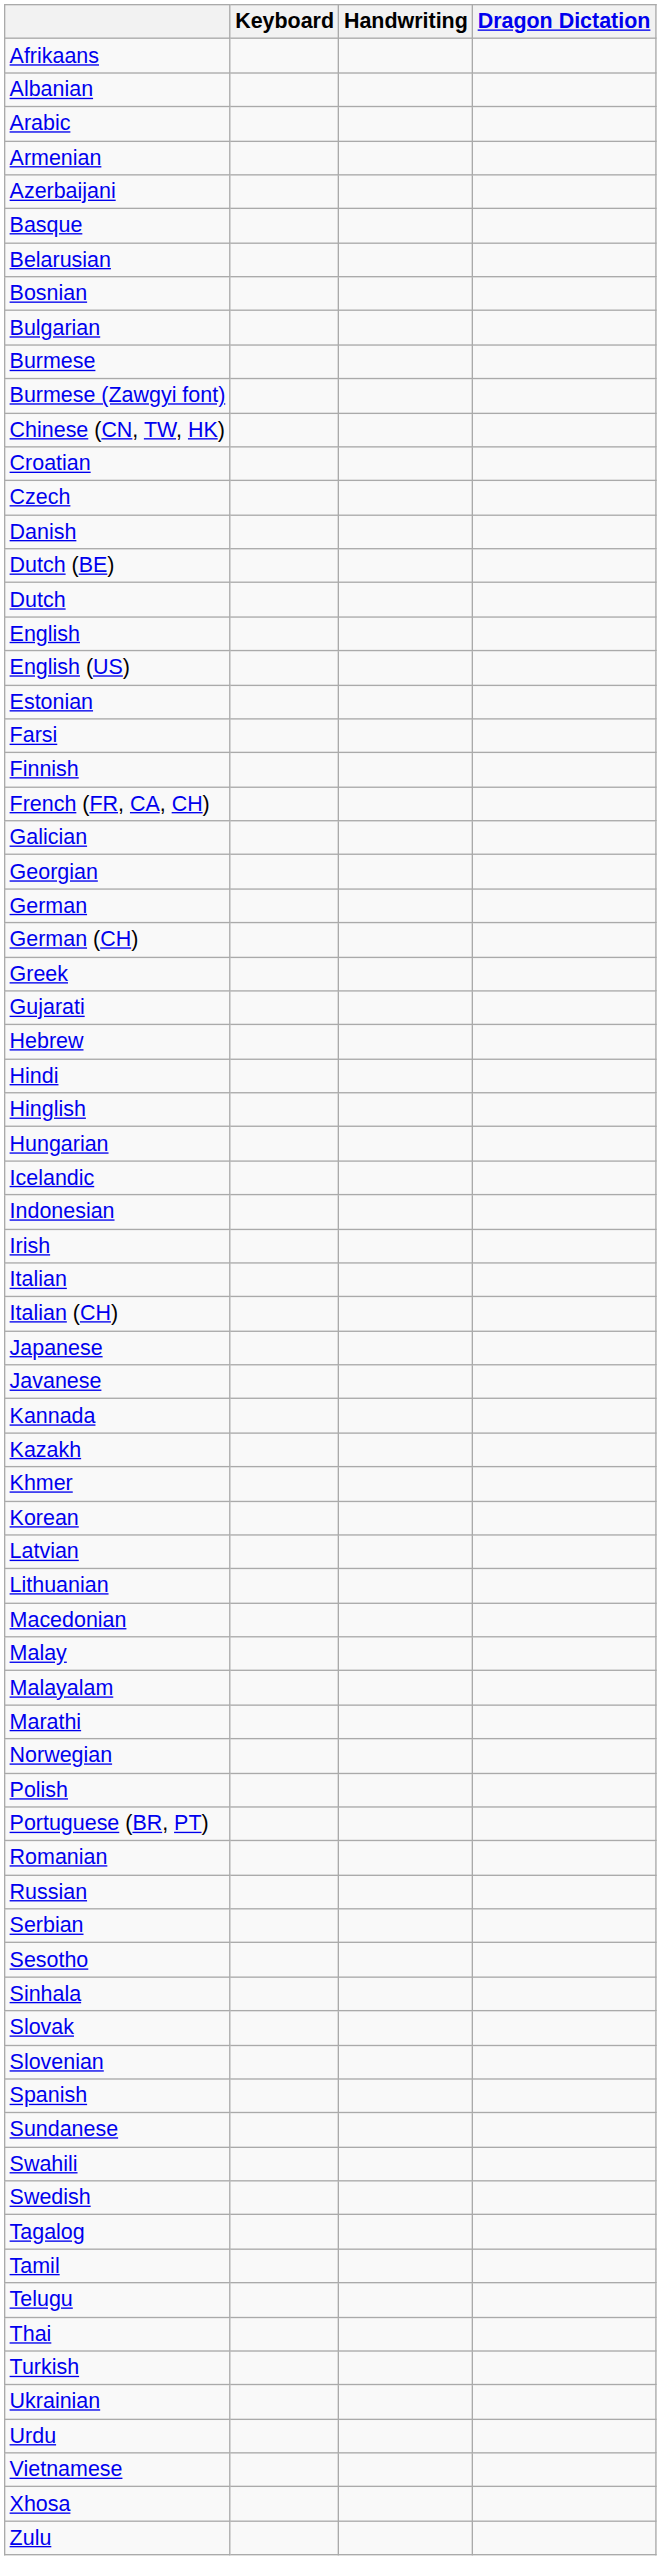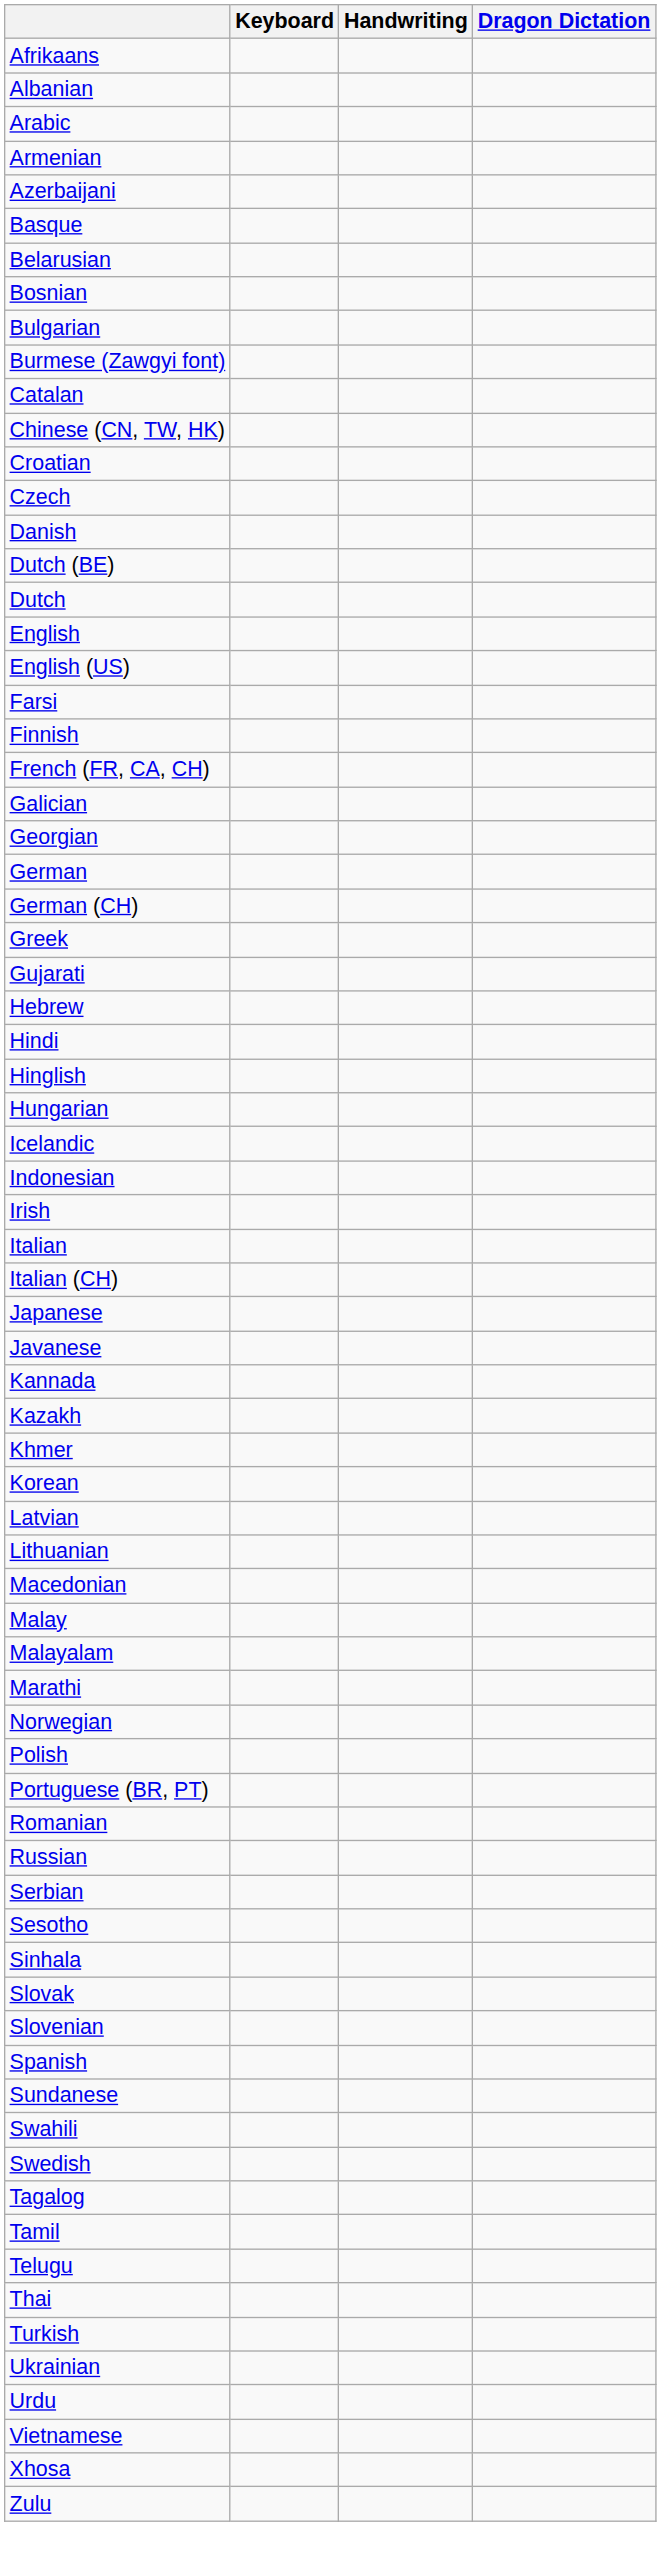 <table class="wikitable">
 <tr>
 <th></th>
 <th>Keyboard</th>
 <th>Handwriting</th>
 <th><a href='#'>Dragon Dictation</a></th>
 </tr>
 <tr>
 <td><a href='#'>Afrikaans</a></td>
 <td></td>
 <td></td>
 <td></td>
 </tr>
 <tr>
 <td><a href='#'>Albanian</a></td>
 <td></td>
 <td></td>
 <td></td>
 </tr>
 <tr>
 <td><a href='#'>Arabic</a></td>
 <td></td>
 <td></td>
 <td></td>
 </tr>
 <tr>
 <td><a href='#'>Armenian</a></td>
 <td></td>
 <td></td>
 <td></td>
 </tr>
 <tr>
 <td><a href='#'>Azerbaijani</a></td>
 <td></td>
 <td></td>
 <td></td>
 </tr>
 <tr>
 <td><a href='#'>Basque</a></td>
 <td></td>
 <td></td>
 <td></td>
 </tr>
 <tr>
 <td><a href='#'>Belarusian</a></td>
 <td></td>
 <td></td>
 <td></td>
 </tr>
 <tr>
 <td><a href='#'>Bosnian</a></td>
 <td></td>
 <td></td>
 <td></td>
 </tr>
 <tr>
 <td><a href='#'>Bulgarian</a></td>
 <td></td>
 <td></td>
 <td></td>
 </tr>
 <tr>
-<td><a href='#'>Burmese</a></td>
+<td><a href='#'>Burmese (Zawgyi font)</a></td>
 <td></td>
 <td></td>
 <td></td>
 </tr>
 <tr>
-<td><a href='#'>Burmese (Zawgyi font)</a></td>
+<td><a href='#'>Catalan</a></td>
 <td></td>
 <td></td>
 <td></td>
 </tr>
 <tr>
 <td><a href='#'>Chinese</a> (<a href='#'>CN</a>, <a href='#'>TW</a>, <a href='#'>HK</a>)</td>
 <td></td>
 <td></td>
 <td></td>
 </tr>
 <tr>
 <td><a href='#'>Croatian</a></td>
 <td></td>
 <td></td>
 <td></td>
 </tr>
 <tr>
 <td><a href='#'>Czech</a></td>
 <td></td>
 <td></td>
 <td></td>
 </tr>
 <tr>
 <td><a href='#'>Danish</a></td>
 <td></td>
 <td></td>
 <td></td>
 </tr>
 <tr>
 <td><a href='#'>Dutch</a> (<a href='#'>BE</a>)</td>
 <td></td>
 <td></td>
 <td></td>
 </tr>
 <tr>
 <td><a href='#'>Dutch</a></td>
 <td></td>
 <td></td>
 <td></td>
 </tr>
 <tr>
 <td><a href='#'>English</a></td>
 <td></td>
 <td></td>
 <td></td>
 </tr>
 <tr>
 <td><a href='#'>English</a> (<a href='#'>US</a>)</td>
-<td></td>
-<td></td>
-<td></td>
-</tr>
-<tr>
-<td><a href='#'>Estonian</a></td>
 <td></td>
 <td></td>
 <td></td>
 </tr>
 <tr>
 <td><a href='#'>Farsi</a></td>
 <td></td>
 <td></td>
 <td></td>
 </tr>
 <tr>
 <td><a href='#'>Finnish</a></td>
 <td></td>
 <td></td>
 <td></td>
 </tr>
 <tr>
 <td><a href='#'>French</a> (<a href='#'>FR</a>, <a href='#'>CA</a>, <a href='#'>CH</a>)</td>
 <td></td>
 <td></td>
 <td></td>
 </tr>
 <tr>
 <td><a href='#'>Galician</a></td>
 <td></td>
 <td></td>
 <td></td>
 </tr>
 <tr>
 <td><a href='#'>Georgian</a></td>
 <td></td>
 <td></td>
 <td></td>
 </tr>
 <tr>
 <td><a href='#'>German</a></td>
 <td></td>
 <td></td>
 <td></td>
 </tr>
 <tr>
 <td><a href='#'>German</a> (<a href='#'>CH</a>)</td>
 <td></td>
 <td></td>
 <td></td>
 </tr>
 <tr>
 <td><a href='#'>Greek</a></td>
 <td></td>
 <td></td>
 <td></td>
 </tr>
 <tr>
 <td><a href='#'>Gujarati</a></td>
 <td></td>
 <td></td>
 <td></td>
 </tr>
 <tr>
 <td><a href='#'>Hebrew</a></td>
 <td></td>
 <td></td>
 <td></td>
 </tr>
 <tr>
 <td><a href='#'>Hindi</a></td>
 <td></td>
 <td></td>
 <td></td>
 </tr>
 <tr>
 <td><a href='#'>Hinglish</a></td>
 <td></td>
 <td></td>
 <td></td>
 </tr>
 <tr>
 <td><a href='#'>Hungarian</a></td>
 <td></td>
 <td></td>
 <td></td>
 </tr>
 <tr>
 <td><a href='#'>Icelandic</a></td>
 <td></td>
 <td></td>
 <td></td>
 </tr>
 <tr>
 <td><a href='#'>Indonesian</a></td>
 <td></td>
 <td></td>
 <td></td>
 </tr>
 <tr>
 <td><a href='#'>Irish</a></td>
 <td></td>
 <td></td>
 <td></td>
 </tr>
 <tr>
 <td><a href='#'>Italian</a></td>
 <td></td>
 <td></td>
 <td></td>
 </tr>
 <tr>
 <td><a href='#'>Italian</a> (<a href='#'>CH</a>)</td>
 <td></td>
 <td></td>
 <td></td>
 </tr>
 <tr>
 <td><a href='#'>Japanese</a></td>
 <td></td>
 <td></td>
 <td></td>
 </tr>
 <tr>
 <td><a href='#'>Javanese</a></td>
 <td></td>
 <td></td>
 <td></td>
 </tr>
 <tr>
 <td><a href='#'>Kannada</a></td>
 <td></td>
 <td></td>
 <td></td>
 </tr>
 <tr>
 <td><a href='#'>Kazakh</a></td>
 <td></td>
 <td></td>
 <td></td>
 </tr>
 <tr>
 <td><a href='#'>Khmer</a></td>
 <td></td>
 <td></td>
 <td></td>
 </tr>
 <tr>
 <td><a href='#'>Korean</a></td>
 <td></td>
 <td></td>
 <td></td>
 </tr>
 <tr>
 <td><a href='#'>Latvian</a></td>
 <td></td>
 <td></td>
 <td></td>
 </tr>
 <tr>
 <td><a href='#'>Lithuanian</a></td>
 <td></td>
 <td></td>
 <td></td>
 </tr>
 <tr>
 <td><a href='#'>Macedonian</a></td>
 <td></td>
 <td></td>
 <td></td>
 </tr>
 <tr>
 <td><a href='#'>Malay</a></td>
 <td></td>
 <td></td>
 <td></td>
 </tr>
 <tr>
 <td><a href='#'>Malayalam</a></td>
 <td></td>
 <td></td>
 <td></td>
 </tr>
 <tr>
 <td><a href='#'>Marathi</a></td>
 <td></td>
 <td></td>
 <td></td>
 </tr>
 <tr>
 <td><a href='#'>Norwegian</a></td>
 <td></td>
 <td></td>
 <td></td>
 </tr>
 <tr>
 <td><a href='#'>Polish</a></td>
 <td></td>
 <td></td>
 <td></td>
 </tr>
 <tr>
 <td><a href='#'>Portuguese</a> (<a href='#'>BR</a>, <a href='#'>PT</a>)</td>
 <td></td>
 <td></td>
 <td></td>
 </tr>
 <tr>
 <td><a href='#'>Romanian</a></td>
 <td></td>
 <td></td>
 <td></td>
 </tr>
 <tr>
 <td><a href='#'>Russian</a></td>
 <td></td>
 <td></td>
 <td></td>
 </tr>
 <tr>
 <td><a href='#'>Serbian</a></td>
 <td></td>
 <td></td>
 <td></td>
 </tr>
 <tr>
 <td><a href='#'>Sesotho</a></td>
 <td></td>
 <td></td>
 <td></td>
 </tr>
 <tr>
 <td><a href='#'>Sinhala</a></td>
 <td></td>
 <td></td>
 <td></td>
 </tr>
 <tr>
 <td><a href='#'>Slovak</a></td>
 <td></td>
 <td></td>
 <td></td>
 </tr>
 <tr>
 <td><a href='#'>Slovenian</a></td>
 <td></td>
 <td></td>
 <td></td>
 </tr>
 <tr>
 <td><a href='#'>Spanish</a></td>
 <td></td>
 <td></td>
 <td></td>
 </tr>
 <tr>
 <td><a href='#'>Sundanese</a></td>
 <td></td>
 <td></td>
 <td></td>
 </tr>
 <tr>
 <td><a href='#'>Swahili</a></td>
 <td></td>
 <td></td>
 <td></td>
 </tr>
 <tr>
 <td><a href='#'>Swedish</a></td>
 <td></td>
 <td></td>
 <td></td>
 </tr>
 <tr>
 <td><a href='#'>Tagalog</a></td>
 <td></td>
 <td></td>
 <td></td>
 </tr>
 <tr>
 <td><a href='#'>Tamil</a></td>
 <td></td>
 <td></td>
 <td></td>
 </tr>
 <tr>
 <td><a href='#'>Telugu</a></td>
 <td></td>
 <td></td>
 <td></td>
 </tr>
 <tr>
 <td><a href='#'>Thai</a></td>
 <td></td>
 <td></td>
 <td></td>
 </tr>
 <tr>
 <td><a href='#'>Turkish</a></td>
 <td></td>
 <td></td>
 <td></td>
 </tr>
 <tr>
 <td><a href='#'>Ukrainian</a></td>
 <td></td>
 <td></td>
 <td></td>
 </tr>
 <tr>
 <td><a href='#'>Urdu</a></td>
 <td></td>
 <td></td>
 <td></td>
 </tr>
 <tr>
 <td><a href='#'>Vietnamese</a></td>
 <td></td>
 <td></td>
 <td></td>
 </tr>
 <tr>
 <td><a href='#'>Xhosa</a></td>
 <td></td>
 <td></td>
 <td></td>
 </tr>
 <tr>
 <td><a href='#'>Zulu</a></td>
 <td></td>
 <td></td>
 <td></td>
 </tr>
 </table>
